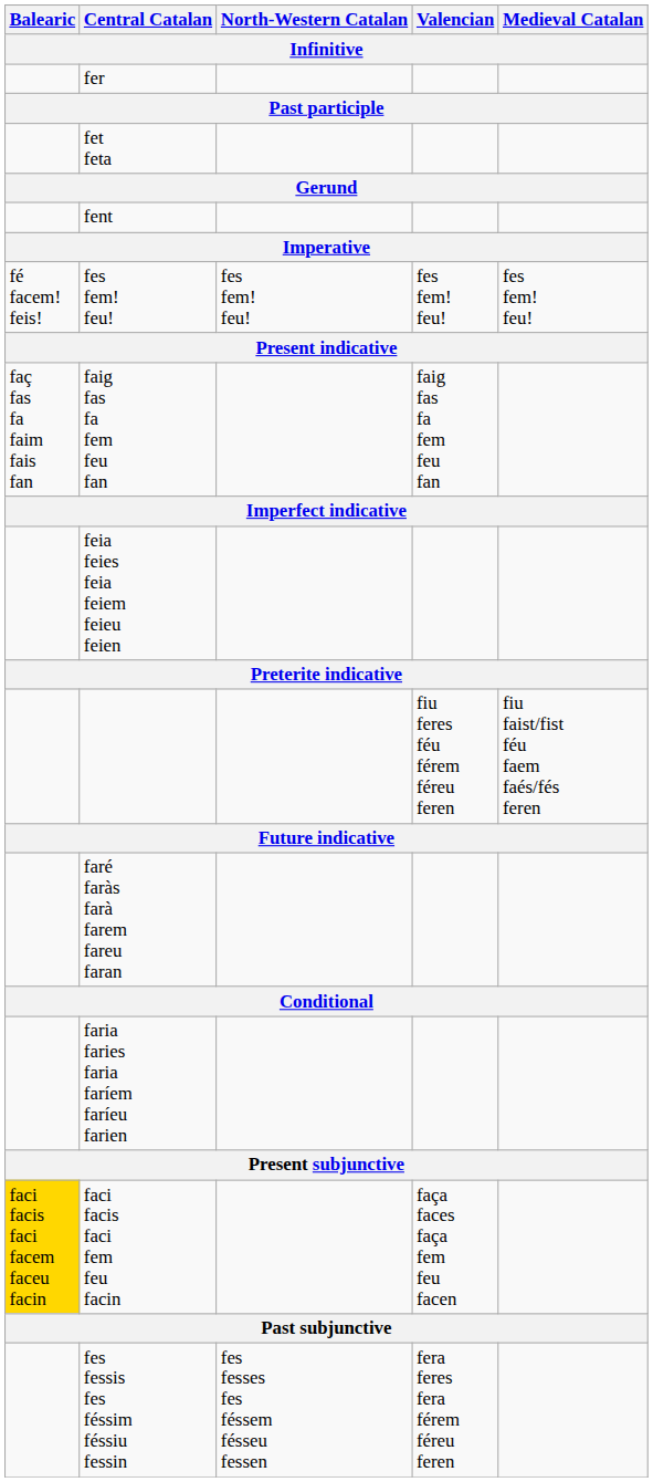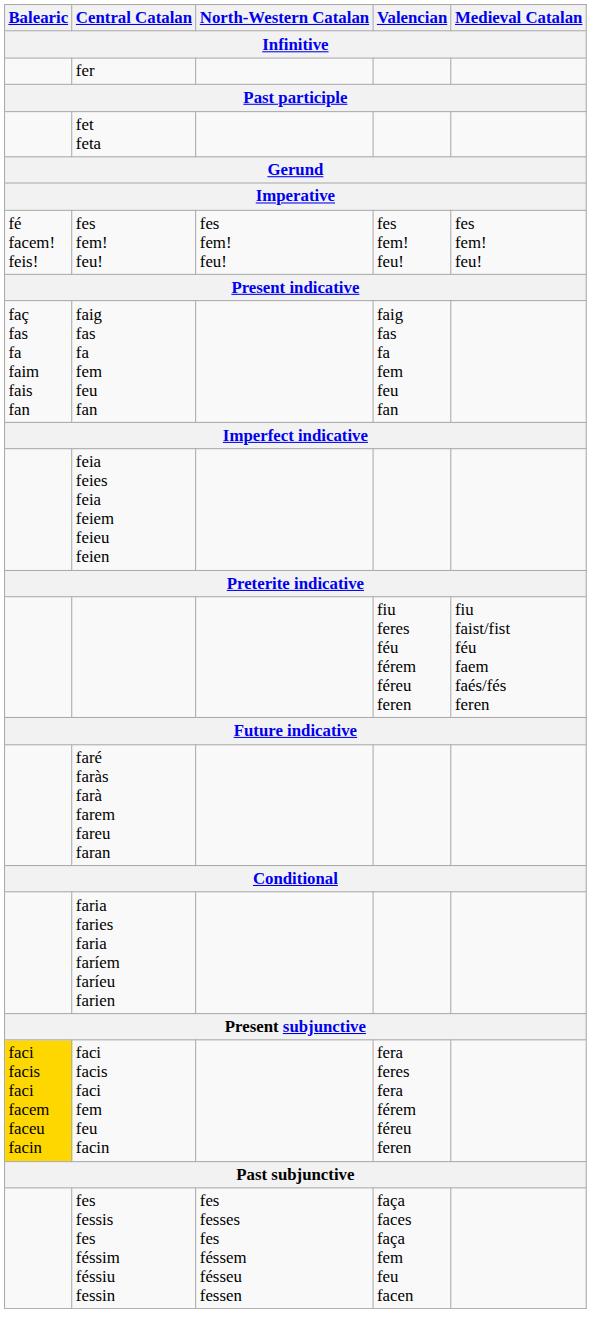 <table class="wikitable">
 <tr>
 <th style="text-align: center;"><a href='#'>Balearic</a></th>
 <th><a href='#'>Central Catalan</a></th>
 <th><a href='#'>North-Western Catalan</a></th>
 <th><a href='#'>Valencian</a></th>
 <th><a href='#'>Medieval Catalan</a></th>
 </tr>
 <tr>
 <th colspan="5" style="text-align: center;"><a href='#'>Infinitive</a></th>
 </tr>
 <tr>
 <td></td>
 <td>fer</td>
 <td></td>
 <td></td>
 <td></td>
 </tr>
 <tr>
 <th colspan="5" style="text-align: center;"><a href='#'>Past participle</a></th>
 </tr>
 <tr>
 <td></td>
 <td>fet<br>feta</td>
 <td></td>
 <td></td>
 <td></td>
 </tr>
 <tr>
 <th colspan="5" style="text-align: center;"><a href='#'>Gerund</a></th>
-</tr>
-<tr>
-<td></td>
-<td>fent</td>
-<td></td>
-<td></td>
-<td></td>
 </tr>
 <tr>
 <th colspan="5" style="text-align: center;"><a href='#'>Imperative</a></th>
 </tr>
 <tr>
 <td>fé<br>facem!<br>feis!</td>
 <td>fes<br>fem!<br>feu!</td>
 <td>fes<br>fem!<br>feu!</td>
 <td>fes<br>fem!<br>feu!</td>
 <td>fes<br>fem!<br>feu!</td>
 </tr>
 <tr>
 <th colspan="5" style="text-align: center;"><a href='#'>Present indicative</a></th>
 </tr>
 <tr>
 <td>faç<br>fas<br>fa<br>faim<br>fais<br>fan</td>
 <td>faig<br>fas<br>fa<br>fem<br>feu<br>fan</td>
 <td></td>
 <td>faig<br>fas<br>fa<br>fem<br>feu<br>fan</td>
 <td></td>
 </tr>
 <tr>
 <th colspan="5" style="text-align: center;"><a href='#'>Imperfect indicative</a></th>
 </tr>
 <tr>
 <td></td>
 <td>feia<br>feies<br>feia<br>feiem<br>feieu<br>feien</td>
 <td></td>
 <td></td>
 <td></td>
 </tr>
 <tr>
 <th colspan="5" style="text-align: center;"><a href='#'>Preterite indicative</a></th>
 </tr>
 <tr>
 <td></td>
 <td></td>
 <td></td>
 <td>fiu<br>feres<br>féu<br>férem<br>féreu<br>feren</td>
 <td>fiu<br>faist/fist<br>féu<br>faem<br>faés/fés<br>feren</td>
 </tr>
 <tr>
 <th colspan="5" style="text-align: center;"><a href='#'>Future indicative</a></th>
 </tr>
 <tr>
 <td></td>
 <td>faré<br>faràs<br>farà<br>farem<br>fareu<br>faran</td>
 <td></td>
 <td></td>
 <td></td>
 </tr>
 <tr>
 <th colspan="5" style="text-align: center;"><a href='#'>Conditional</a></th>
 </tr>
 <tr>
 <td></td>
 <td>faria<br>faries<br>faria<br>faríem<br>faríeu<br>farien</td>
 <td></td>
 <td></td>
 <td></td>
 </tr>
 <tr>
 <th colspan="5" style="text-align: center;">Present <a href='#'>subjunctive</a></th>
 </tr>
 <tr>
 <td style="background: gold;">faci<br>facis<br>faci<br>facem<br>faceu<br>facin</td>
 <td>faci<br>facis<br>faci<br>fem<br>feu<br>facin</td>
 <td></td>
-<td>faça<br>faces<br>faça<br>fem<br>feu<br>facen</td>
+<td>fera<br>feres<br>fera<br>férem<br>féreu<br>feren</td>
 <td></td>
 </tr>
 <tr>
 <th colspan="5" style="text-align: center;">Past subjunctive</th>
 </tr>
 <tr>
 <td></td>
 <td>fes<br>fessis<br>fes<br>féssim<br>féssiu<br>fessin</td>
 <td>fes<br>fesses<br>fes<br>féssem<br>fésseu<br>fessen</td>
-<td>fera<br>feres<br>fera<br>férem<br>féreu<br>feren</td>
+<td>faça<br>faces<br>faça<br>fem<br>feu<br>facen</td>
 <td></td>
 </tr>
 </table>
